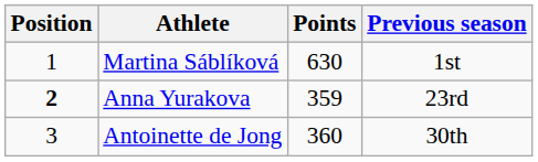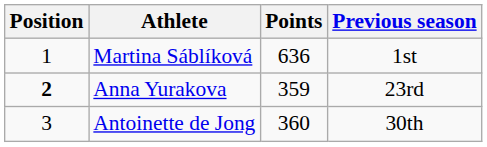 <table class="wikitable">
 <tr>
 <th>Position</th>
 <th>Athlete</th>
 <th>Points</th>
 <th><a href='#'>Previous season</a></th>
 </tr>
 <tr align="center">
 <td>1</td>
 <td align="left"> <a href='#'>Martina Sáblíková</a></td>
-<td>630</td>
+<td>636</td>
 <td>1st</td>
 </tr>
 <tr align="center">
 <td><strong>2</strong></td>
 <td align="left"> <a href='#'>Anna Yurakova</a></td>
 <td>359</td>
 <td>23rd</td>
 </tr>
 <tr align="center">
 <td>3</td>
 <td align="left"> <a href='#'>Antoinette de Jong</a></td>
 <td>360</td>
 <td>30th</td>
 </tr>
 </table>
